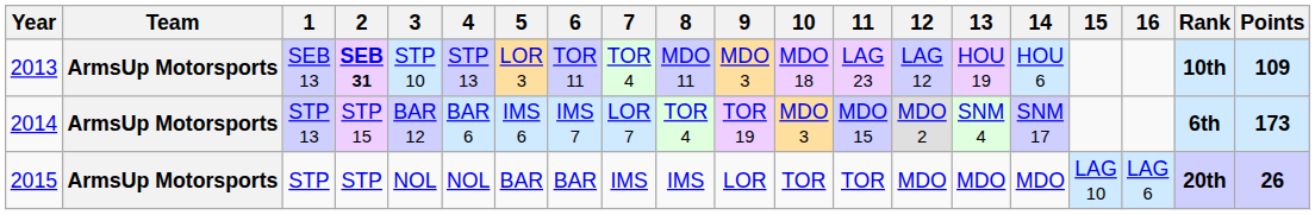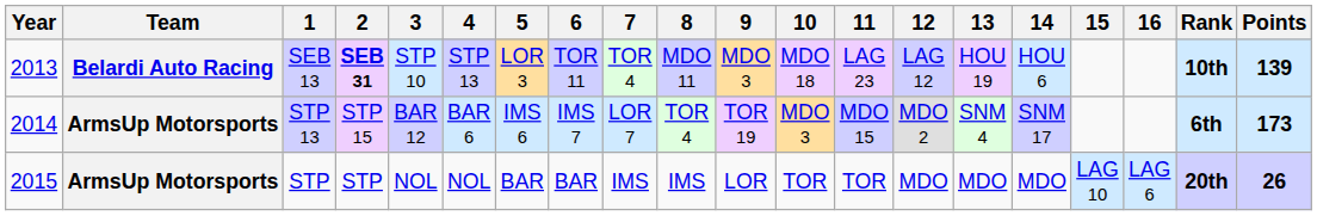 <table class="wikitable" style="text-align:center; font-size:90%">
 <tr>
 <th>Year</th>
 <th>Team</th>
 <th>1</th>
 <th>2</th>
 <th>3</th>
 <th>4</th>
 <th>5</th>
 <th>6</th>
 <th>7</th>
 <th>8</th>
 <th>9</th>
 <th>10</th>
 <th>11</th>
 <th>12</th>
 <th>13</th>
 <th>14</th>
 <th>15</th>
 <th>16</th>
 <th>Rank</th>
 <th>Points</th>
 </tr>
 <tr>
 <td><a href='#'>2013</a></td>
-<th>ArmsUp Motorsports</th>
+<th><a href='#'>Belardi Auto Racing</a></th>
 <td style="background:#CFCFFF;"><a href='#'>SEB</a><br><small>13</small></td>
 <td style="background:#EFCFFF;"><strong><a href='#'>SEB</a><br><small>31</small></strong></td>
 <td style="background:#CFEAFF;"><a href='#'>STP</a><br><small>10</small></td>
 <td style="background:#CFCFFF;"><a href='#'>STP</a><br><small>13</small></td>
 <td style="background:#FFDF9F;"><a href='#'>LOR</a><br><small>3</small></td>
 <td style="background:#CFCFFF;"><a href='#'>TOR</a><br><small>11</small></td>
 <td style="background:#DFFFDF;"><a href='#'>TOR</a><br><small>4</small></td>
 <td style="background:#CFCFFF;"><a href='#'>MDO</a><br><small>11</small></td>
 <td style="background:#FFDF9F;"><a href='#'>MDO</a><br><small>3</small></td>
 <td style="background:#EFCFFF;"><a href='#'>MDO</a><br><small>18</small></td>
 <td style="background:#EFCFFF;"><a href='#'>LAG</a><br><small>23</small></td>
 <td style="background:#CFCFFF;"><a href='#'>LAG</a><br><small>12</small></td>
 <td style="background:#EFCFFF;"><a href='#'>HOU</a><br><small>19</small></td>
 <td style="background:#CFEAFF;"><a href='#'>HOU</a><br><small>6</small></td>
 <td></td>
 <td></td>
 <td style="background:#CFEAFF;"><strong>10th</strong></td>
-<td style="background:#CFEAFF;"><strong>109</strong></td>
+<td style="background:#CFEAFF;"><strong>139</strong></td>
 </tr>
 <tr>
 <td><a href='#'>2014</a></td>
 <th>ArmsUp Motorsports</th>
 <td style="background:#CFCFFF;"><a href='#'>STP</a><br><small>13</small></td>
 <td style="background:#EFCFFF;"><a href='#'>STP</a><br><small>15</small></td>
 <td style="background:#CFCFFF;"><a href='#'>BAR</a><br><small>12</small></td>
 <td style="background:#CFEAFF;"><a href='#'>BAR</a><br><small>6</small></td>
 <td style="background:#CFEAFF;"><a href='#'>IMS</a><br><small>6</small></td>
 <td style="background:#CFEAFF;"><a href='#'>IMS</a><br><small>7</small></td>
 <td style="background:#CFEAFF;"><a href='#'>LOR</a><br><small>7</small></td>
 <td style="background:#DFFFDF;"><a href='#'>TOR</a><br><small>4</small></td>
 <td style="background:#EFCFFF;"><a href='#'>TOR</a><br><small>19</small></td>
 <td style="background:#FFDF9F;"><a href='#'>MDO</a><br><small>3</small></td>
 <td style="background:#CFCFFF;"><a href='#'>MDO</a><br><small>15</small></td>
 <td style="background:#DFDFDF;"><a href='#'>MDO</a><br><small>2</small></td>
 <td style="background:#DFFFDF;"><a href='#'>SNM</a><br><small>4</small></td>
 <td style="background:#CFCFFF;"><a href='#'>SNM</a><br><small>17</small></td>
 <td></td>
 <td></td>
 <td style="background:#CFEAFF;"><strong>6th</strong></td>
 <td style="background:#CFEAFF;"><strong>173</strong></td>
 </tr>
 <tr>
 <td><a href='#'>2015</a></td>
 <th>ArmsUp Motorsports</th>
 <td><a href='#'>STP</a><br><small> </small></td>
 <td><a href='#'>STP</a><br><small> </small></td>
 <td><a href='#'>NOL</a><br><small> </small></td>
 <td><a href='#'>NOL</a><br><small> </small></td>
 <td><a href='#'>BAR</a><br><small> </small></td>
 <td><a href='#'>BAR</a><br><small> </small></td>
 <td><a href='#'>IMS</a><br><small> </small></td>
 <td><a href='#'>IMS</a><br><small> </small></td>
 <td><a href='#'>LOR</a><br><small> </small></td>
 <td><a href='#'>TOR</a><br><small> </small></td>
 <td><a href='#'>TOR</a><br><small> </small></td>
 <td><a href='#'>MDO</a><br><small> </small></td>
 <td><a href='#'>MDO</a><br><small> </small></td>
 <td><a href='#'>MDO</a><br><small> </small></td>
 <td style="background:#CFEAFF;"><a href='#'>LAG</a><br><small>10</small></td>
 <td style="background:#CFEAFF;"><a href='#'>LAG</a><br><small>6</small></td>
 <td style="background:#CFCFFF;"><strong>20th</strong></td>
 <td style="background:#CFCFFF;"><strong>26</strong></td>
 </tr>
 </table>
